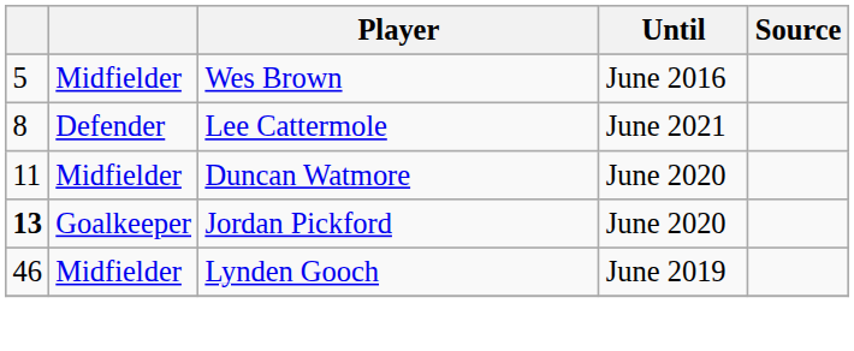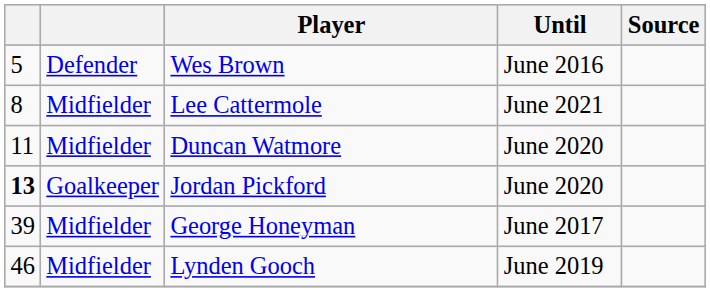 <table class="wikitable plainrowheaders sortable" style="font-size:95%">
 <tr>
 <th></th>
 <th></th>
 <th scope="col" style="width:200px;">Player</th>
 <th scope="col" style="width:70px;">Until</th>
 <th>Source</th>
 </tr>
 <tr>
 <td>5</td>
-<td><a href='#'>Midfielder</a></td>
+<td><a href='#'>Defender</a></td>
 <td> <a href='#'>Wes Brown</a></td>
 <td>June 2016</td>
 <td></td>
 </tr>
 <tr>
 <td>8</td>
-<td><a href='#'>Defender</a></td>
+<td><a href='#'>Midfielder</a></td>
 <td> <a href='#'>Lee Cattermole</a></td>
 <td>June 2021</td>
 <td></td>
 </tr>
 <tr>
 <td>11</td>
 <td><a href='#'>Midfielder</a></td>
 <td> <a href='#'>Duncan Watmore</a></td>
 <td>June 2020</td>
 <td></td>
 </tr>
 <tr>
 <td><strong>13</strong></td>
 <td><a href='#'>Goalkeeper</a></td>
 <td> <a href='#'>Jordan Pickford</a></td>
 <td>June 2020</td>
 <td></td>
 </tr>
 <tr>
+<td>39</td>
+<td><a href='#'>Midfielder</a></td>
+<td> <a href='#'>George Honeyman</a></td>
+<td>June 2017</td>
+<td></td>
+</tr>
+<tr>
 <td>46</td>
 <td><a href='#'>Midfielder</a></td>
 <td> <a href='#'>Lynden Gooch</a></td>
 <td>June 2019</td>
 <td></td>
 </tr>
 <tr>
 </tr>
 </table>
